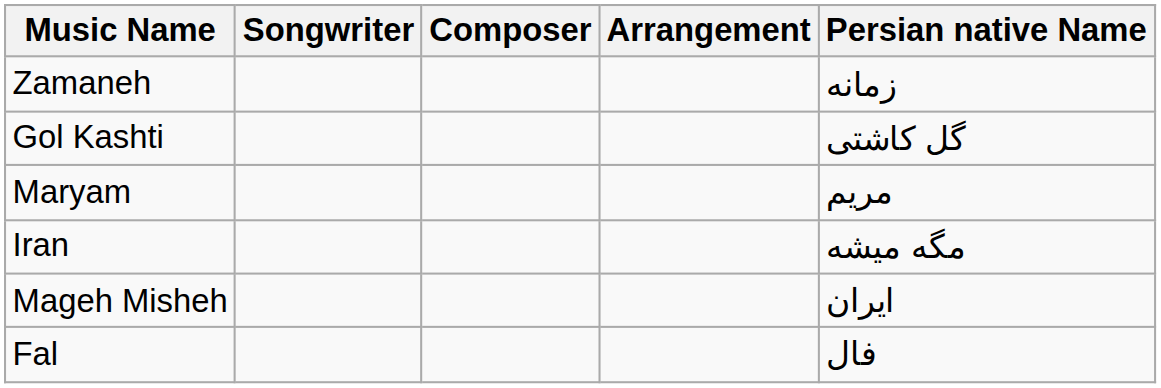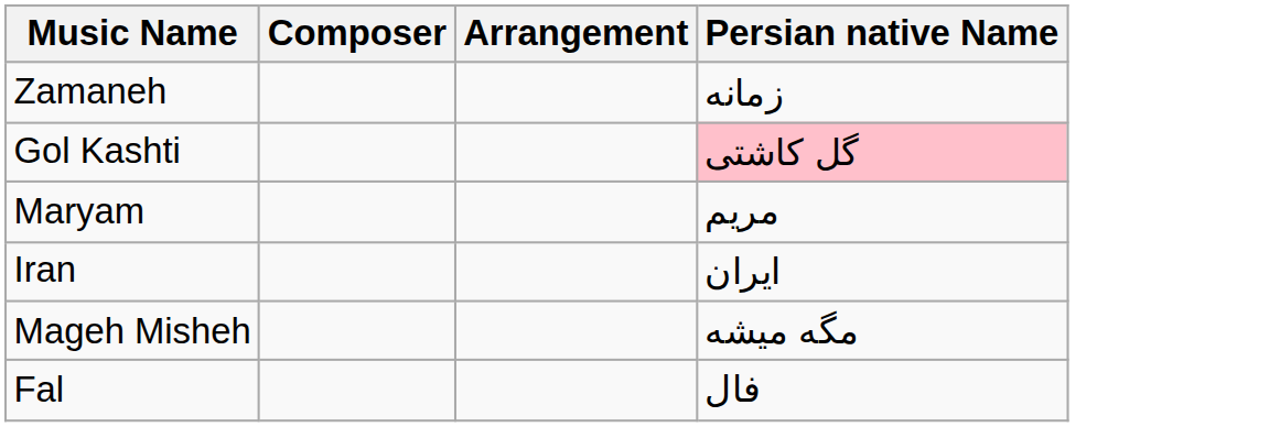 <table class="wikitable">
 <tr>
 <th>Music Name</th>
-<th>Songwriter</th>
 <th>Composer</th>
 <th>Arrangement</th>
 <th>Persian native Name</th>
 </tr>
 <tr>
 <td>Zamaneh</td>
 <td></td>
 <td></td>
-<td></td>
 <td>زمانه</td>
 </tr>
 <tr>
 <td>Gol Kashti</td>
 <td></td>
 <td></td>
-<td></td>
-<td>گل کاشتی</td>
+<td style="background: pink;">گل کاشتی</td>
 </tr>
 <tr>
 <td>Maryam</td>
-<td></td>
 <td></td>
 <td></td>
 <td>مریم</td>
 </tr>
 <tr>
 <td>Iran</td>
 <td></td>
 <td></td>
-<td></td>
-<td>مگه میشه</td>
+<td>ایران</td>
 </tr>
 <tr>
 <td>Mageh Misheh</td>
 <td></td>
 <td></td>
-<td></td>
-<td>ایران</td>
+<td>مگه میشه</td>
 </tr>
 <tr>
 <td>Fal</td>
 <td></td>
 <td></td>
-<td></td>
 <td>فال</td>
 </tr>
 </table>
